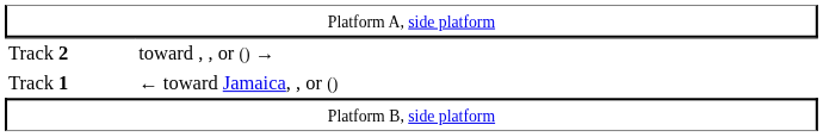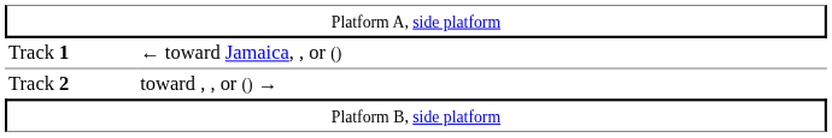 <table cellpadding="3" cellspacing="0" border="0">
 <tr>
 <td colspan="2" style="border-top:solid 1px gray;border-bottom:solid 2px black;border-right:solid 2px black;border-left:solid 2px black;text-align:center;"><small>Platform A, <a href='#'>side platform</a></small> </td>
+</tr>
+<tr>
+<td width="100">Track <strong>1</strong></td>
+<td width="550">←  toward <a href='#'>Jamaica</a>, , or  <small>()</small></td>
 </tr>
 <tr>
 <td style="border-top:solid 1px gray;">Track <strong>2</strong></td>
 <td style="border-top:solid 1px gray;">  toward , , or  <small>()</small> →</td>
 </tr>
 <tr>
-<td width="100">Track <strong>1</strong></td>
-<td width="550">←  toward <a href='#'>Jamaica</a>, , or  <small>()</small></td>
-</tr>
-<tr>
 <td colspan="2" style="border-bottom:solid 1px gray;border-top:solid 2px black;border-right:solid 2px black;border-left:solid 2px black;text-align:center;"><small>Platform B, <a href='#'>side platform</a></small> </td>
 </tr>
 </table>
